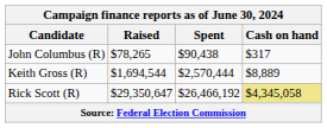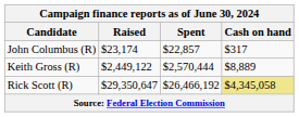 <table class="wikitable sortable">
 <tr>
 <th colspan=4>Campaign finance reports as of June 30, 2024</th>
 </tr>
 <tr style="text-align:center;">
 <th>Candidate</th>
 <th>Raised</th>
 <th>Spent</th>
 <th>Cash on hand</th>
 </tr>
 <tr>
 <td>John Columbus (R)</td>
-<td>$78,265</td>
-<td>$90,438</td>
+<td>$23,174</td>
+<td>$22,857</td>
 <td>$317</td>
 </tr>
 <tr>
 <td>Keith Gross (R)</td>
-<td>$1,694,544</td>
+<td>$2,449,122</td>
 <td>$2,570,444</td>
 <td>$8,889</td>
 </tr>
 <tr>
 <td>Rick Scott (R)</td>
 <td>$29,350,647</td>
 <td>$26,466,192</td>
 <td style="background: khaki;">$4,345,058</td>
 </tr>
 <tr>
 <th colspan="4"><small>Source: <a href='#'>Federal Election Commission</a></small></th>
 </tr>
 </table>
